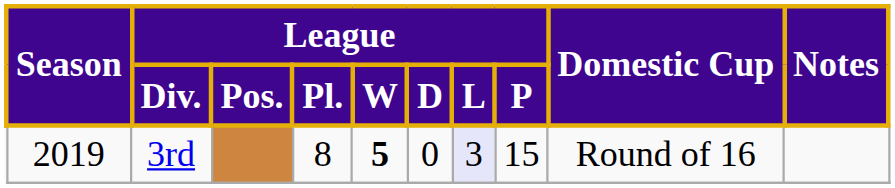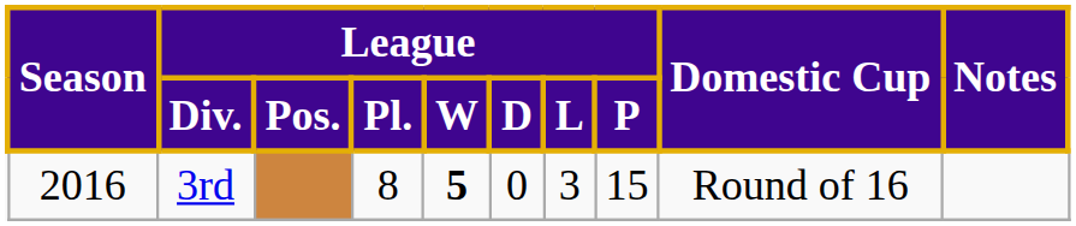 <table class="wikitable">
 <tr style="background:#d92121;">
 <th rowspan="2" ! style="background:#3F058F; color:#FFFFFF; border:2px solid #E4AF06;" scope="col">Season</th>
 <th colspan="7" ! style="background:#3F058F; color:#FFFFFF; border:2px solid #E4AF06;" scope="col">League</th>
 <th rowspan="2" ! style="background:#3F058F; color:#FFFFFF; border:2px solid #E4AF06;" scope="col">Domestic Cup</th>
 <th rowspan="2" ! style="background:#3F058F; color:#FFFFFF; border:2px solid #E4AF06;" scope="col">Notes</th>
 </tr>
 <tr>
 <th style="background:#3F058F; color:#FFFFFF;border:2px solid #E4AF06;" scope="col">Div.</th>
 <th style="background:#3F058F; color:#FFFFFF;border:2px solid #E4AF06;" scope="col">Pos.</th>
 <th style="background:#3F058F; color:#FFFFFF;border:2px solid #E4AF06;" scope="col">Pl.</th>
 <th style="background:#3F058F; color:#FFFFFF;border:2px solid #E4AF06;" scope="col">W</th>
 <th style="background:#3F058F; color:#FFFFFF;border:2px solid #E4AF06;" scope="col">D</th>
 <th style="background:#3F058F; color:#FFFFFF;border:2px solid #E4AF06;" scope="col">L</th>
 <th style="background:#3F058F; color:#FFFFFF;border:2px solid #E4AF06;" scope="col">P</th>
 </tr>
 <tr>
-<td align=center>2019</td>
+<td align=center>2016</td>
 <td align=center><a href='#'>3rd</a></td>
 <td bgcolor="#CD853F"></td>
 <td align=center>8</td>
 <td align=center><strong>5</strong></td>
 <td align=center>0</td>
-<td align=center style="background: lavender;">3</td>
+<td align=center>3</td>
 <td align=center>15</td>
 <td align=center>Round of 16</td>
 <td align=center></td>
 </tr>
 <tr>
 </tr>
 </table>
